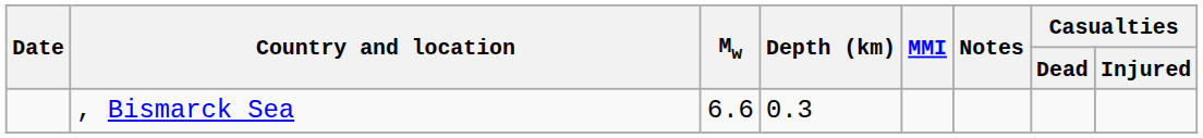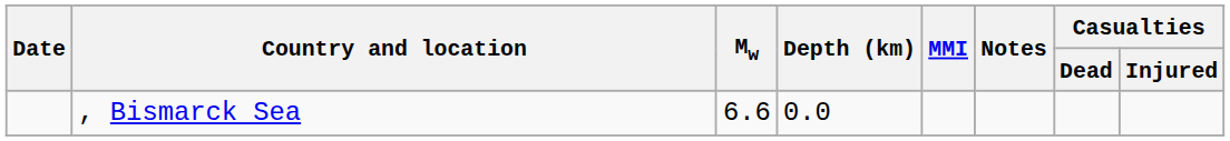 <table class="wikitable sortable sort-under" style="border:1px black; margin-left:1em;">
 <tr>
 <th rowspan="2"><small>Date</small></th>
 <th rowspan="2" style="width: 310px"><small>Country and location</small></th>
 <th rowspan="2"><small>M<sub>w</sub></small></th>
 <th rowspan="2"><small>Depth (km)</small></th>
 <th rowspan="2"><small><a href='#'>MMI</a></small></th>
 <th rowspan="2" class="unsortable"><small>Notes</small></th>
 <th colspan="2"><small>Casualties</small></th>
 </tr>
 <tr>
 <th><small>Dead</small></th>
 <th><small>Injured</small></th>
 </tr>
 <tr>
 <td></td>
 <td>, <a href='#'>Bismarck Sea</a></td>
 <td>6.6</td>
-<td>0.3</td>
+<td>0.0</td>
 <td></td>
 <td></td>
 <td></td>
 <td></td>
 </tr>
 </table>
